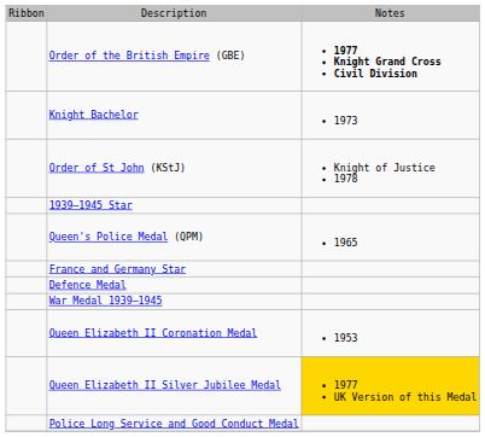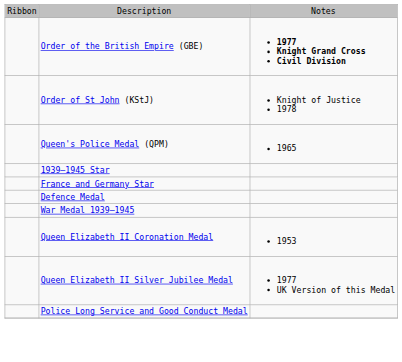 <table class="wikitable" style="margin:1em auto;">
 <tr style="background:silver;" align="center">
 <td>Ribbon</td>
 <td>Description</td>
 <td>Notes</td>
 </tr>
 <tr>
 <td></td>
 <td><a href='#'>Order of the British Empire</a> (GBE)</td>
 <td><strong><br><ul><li>1977</li><li>Knight Grand Cross</li><li>Civil Division</li></ul></strong></td>
 </tr>
 <tr>
 <td></td>
-<td><a href='#'>Knight Bachelor</a></td>
-<td><br><ul><li>1973</li></ul></td>
-</tr>
-<tr>
-<td></td>
 <td><a href='#'>Order of St John</a> (KStJ)</td>
 <td><br><ul><li>Knight of Justice</li><li>1978</li></ul></td>
 </tr>
 <tr>
 <td></td>
-<td><a href='#'>1939–1945 Star</a></td>
-<td></td>
+<td><a href='#'>Queen's Police Medal</a> (QPM)</td>
+<td><br><ul><li>1965</li></ul></td>
 </tr>
 <tr>
 <td></td>
-<td><a href='#'>Queen's Police Medal</a> (QPM)</td>
-<td><br><ul><li>1965</li></ul></td>
+<td><a href='#'>1939–1945 Star</a></td>
+<td></td>
 </tr>
 <tr>
 <td></td>
 <td><a href='#'>France and Germany Star</a></td>
 <td></td>
 </tr>
 <tr>
 <td></td>
 <td><a href='#'>Defence Medal</a></td>
 <td></td>
 </tr>
 <tr>
 <td></td>
 <td><a href='#'>War Medal 1939–1945</a></td>
 <td></td>
 </tr>
 <tr>
 <td></td>
 <td><a href='#'>Queen Elizabeth II Coronation Medal</a></td>
 <td><br><ul><li>1953</li></ul></td>
 </tr>
 <tr>
 <td></td>
 <td><a href='#'>Queen Elizabeth II Silver Jubilee Medal</a></td>
-<td style="background: gold;"><br><ul><li>1977</li><li>UK Version of this Medal</li></ul></td>
+<td><br><ul><li>1977</li><li>UK Version of this Medal</li></ul></td>
 </tr>
 <tr>
 <td></td>
 <td><a href='#'>Police Long Service and Good Conduct Medal</a></td>
 <td></td>
 </tr>
 <tr>
 </tr>
 </table>
